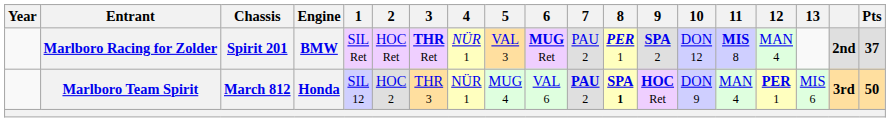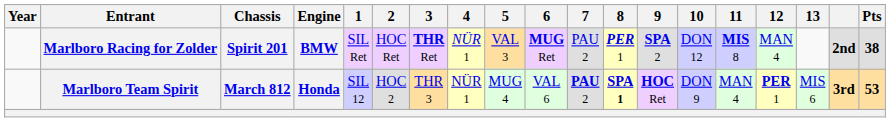 <table class="wikitable" style="text-align:center; font-size:85%">
 <tr>
 <th>Year</th>
 <th>Entrant</th>
 <th>Chassis</th>
 <th>Engine</th>
 <th>1</th>
 <th>2</th>
 <th>3</th>
 <th>4</th>
 <th>5</th>
 <th>6</th>
 <th>7</th>
 <th>8</th>
 <th>9</th>
 <th>10</th>
 <th>11</th>
 <th>12</th>
 <th>13</th>
 <th></th>
 <th>Pts</th>
 </tr>
 <tr>
 <td></td>
 <th nowrap><a href='#'>Marlboro Racing for Zolder</a></th>
 <th nowrap><a href='#'>Spirit 201</a></th>
 <th nowrap><a href='#'>BMW</a></th>
 <td style="background:#efcfff;"><a href='#'>SIL</a><br><small>Ret</small></td>
 <td style="background:#efcfff;"><a href='#'>HOC</a><br><small>Ret</small></td>
 <td style="background:#efcfff;"><strong><a href='#'>THR</a></strong><br><small>Ret</small></td>
 <td style="background:#ffffbf;"><em><a href='#'>NÜR</a></em><br><small>1</small></td>
 <td style="background:#ffdf9f;"><a href='#'>VAL</a><br><small>3</small></td>
 <td style="background:#efcfff;"><strong><a href='#'>MUG</a></strong><br><small>Ret</small></td>
 <td style="background:#dfdfdf;"><a href='#'>PAU</a><br><small>2</small></td>
 <td style="background:#ffffbf;"><strong><em><a href='#'>PER</a></em></strong><br><small>1</small></td>
 <td style="background:#dfdfdf;"><strong><a href='#'>SPA</a></strong><br><small>2</small></td>
 <td style="background:#cfcfff;"><a href='#'>DON</a><br><small>12</small></td>
 <td style="background:#cfcfff;"><strong><a href='#'>MIS</a></strong><br><small>8</small></td>
 <td style="background:#dfffdf;"><a href='#'>MAN</a><br><small>4</small></td>
 <td></td>
 <td style="background:#dfdfdf;"><strong>2nd</strong></td>
-<td style="background:#dfdfdf;"><strong>37</strong></td>
+<td style="background:#dfdfdf;"><strong>38</strong></td>
 </tr>
 <tr>
 <td></td>
 <th nowrap><a href='#'>Marlboro Team Spirit</a></th>
 <th nowrap><a href='#'>March 812</a></th>
 <th nowrap><a href='#'>Honda</a></th>
 <td style="background:#cfcfff;"><a href='#'>SIL</a><br><small>12</small></td>
 <td style="background:#dfdfdf;"><a href='#'>HOC</a><br><small>2</small></td>
 <td style="background:#ffdf9f;"><a href='#'>THR</a><br><small>3</small></td>
 <td style="background:#ffffbf;"><a href='#'>NÜR</a><br><small>1</small></td>
 <td style="background:#dfffdf;"><a href='#'>MUG</a><br><small>4</small></td>
 <td style="background:#dfffdf;"><a href='#'>VAL</a><br><small>6</small></td>
 <td style="background:#dfdfdf;"><strong><a href='#'>PAU</a></strong><br><small>2</small></td>
 <td style="background:#ffffbf;"><strong><a href='#'>SPA</a><br><small>1</small></strong></td>
 <td style="background:#efcfff;"><strong><a href='#'>HOC</a></strong><br><small>Ret</small></td>
 <td style="background:#cfcfff;"><a href='#'>DON</a><br><small>9</small></td>
 <td style="background:#dfffdf;"><a href='#'>MAN</a><br><small>4</small></td>
 <td style="background:#ffffbf;"><strong><a href='#'>PER</a></strong><br><small>1</small></td>
 <td style="background:#dfffdf;"><a href='#'>MIS</a><br><small>6</small></td>
 <td style="background:#ffdf9f;"><strong>3rd</strong></td>
-<td style="background:#ffdf9f;"><strong>50</strong></td>
+<td style="background:#ffdf9f;"><strong>53</strong></td>
 </tr>
 <tr>
 <th colspan="19"></th>
 </tr>
 </table>
